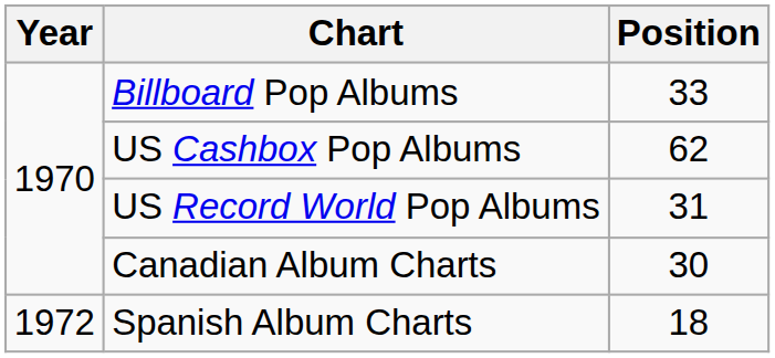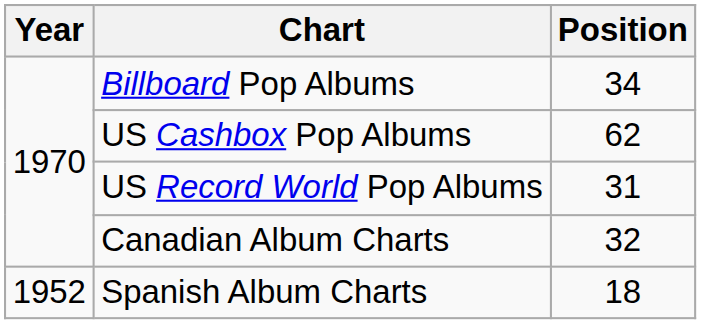 <table class="wikitable">
 <tr>
 <th>Year</th>
 <th>Chart</th>
 <th>Position</th>
 </tr>
 <tr>
 <td rowspan="4">1970</td>
 <td><a href='#'><em>Billboard</em></a> Pop Albums</td>
-<td align="center">33</td>
+<td align="center">34</td>
 </tr>
 <tr>
 <td>US <a href='#'><em>Cashbox</em></a> Pop Albums</td>
 <td align="center">62</td>
 </tr>
 <tr>
 <td>US <em><a href='#'>Record World</a></em> Pop Albums</td>
 <td align="center">31</td>
 </tr>
 <tr>
 <td>Canadian Album Charts</td>
-<td align="center">30</td>
+<td align="center">32</td>
 </tr>
 <tr>
-<td>1972</td>
+<td>1952</td>
 <td>Spanish Album Charts</td>
 <td align="center">18</td>
 </tr>
 </table>
